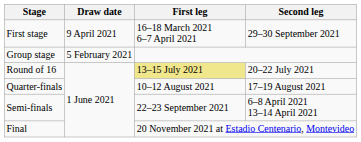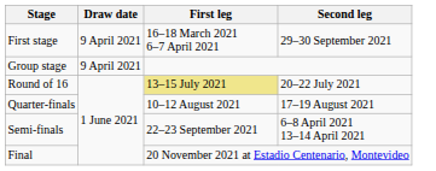 <table class="wikitable">
 <tr>
 <th>Stage</th>
 <th>Draw date</th>
 <th>First leg</th>
 <th>Second leg</th>
 </tr>
 <tr>
 <td>First stage</td>
 <td>9 April 2021</td>
 <td>16–18 March 2021<br>6–7 April 2021</td>
 <td>29–30 September 2021</td>
 </tr>
 <tr>
 <td>Group stage</td>
-<td>5 February 2021</td>
+<td>9 April 2021</td>
 <td colspan=2></td>
 </tr>
 <tr>
 <td>Round of 16</td>
 <td rowspan=4>1 June 2021</td>
 <td style="background: khaki;">13–15 July 2021</td>
 <td>20–22 July 2021</td>
 </tr>
 <tr>
 <td>Quarter-finals</td>
 <td>10–12 August 2021</td>
 <td>17–19 August 2021</td>
 </tr>
 <tr>
 <td>Semi-finals</td>
 <td>22–23 September 2021</td>
 <td>6–8 April 2021<br>13–14 April 2021</td>
 </tr>
 <tr>
 <td>Final</td>
 <td colspan=2>20 November 2021 at <a href='#'>Estadio Centenario</a>, <a href='#'>Montevideo</a></td>
 </tr>
 </table>
